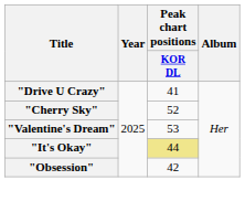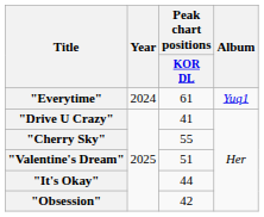 <table class="wikitable plainrowheaders" style="text-align:center">
 <tr>
 <th scope="col" rowspan="2">Title</th>
 <th scope="col" rowspan="2">Year</th>
 <th scope="col">Peak chart positions</th>
 <th scope="col" rowspan="2">Album</th>
 </tr>
 <tr>
 <th scope="col" style="width:3em;font-size:90%"><a href='#'>KOR<br>DL</a><br></th>
 </tr>
 <tr>
+<th scope="row">"Everytime"<br></th>
+<td>2024</td>
+<td>61</td>
+<td><em><a href='#'>Yuq1</a></em></td>
+</tr>
+<tr>
 <th scope="row">"Drive U Crazy"<br></th>
 <td rowspan="5">2025</td>
 <td>41</td>
 <td rowspan="5"><em>Her</em></td>
 </tr>
 <tr>
 <th scope="row">"Cherry Sky"</th>
-<td>52</td>
+<td>55</td>
 </tr>
 <tr>
 <th scope="row">"Valentine's Dream"</th>
-<td>53</td>
+<td>51</td>
 </tr>
 <tr>
 <th scope="row">"It's Okay"</th>
-<td style="background: khaki;">44</td>
+<td>44</td>
 </tr>
 <tr>
 <th scope="row">"Obsession"<br></th>
 <td>42</td>
 </tr>
 </table>
